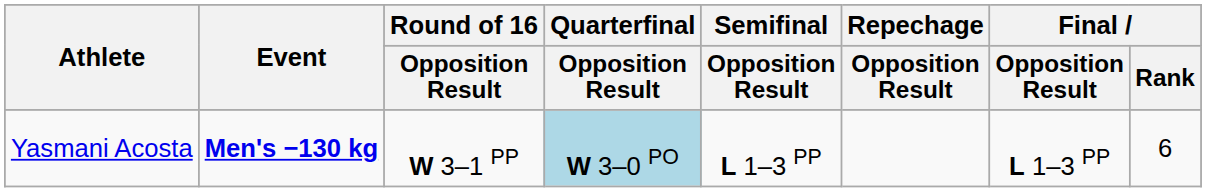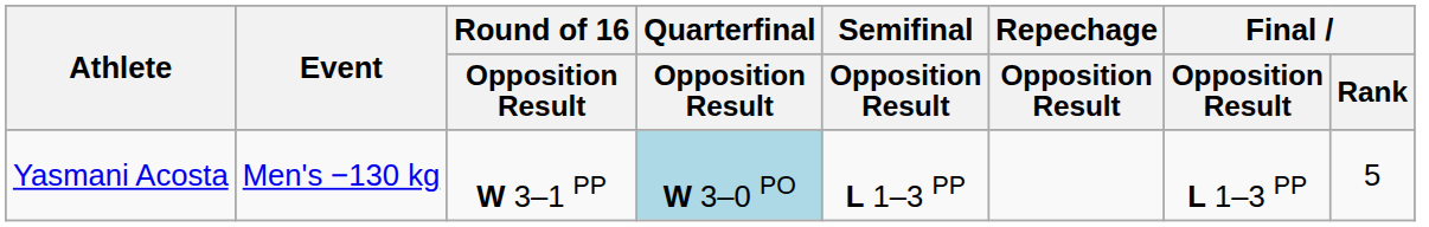 <table class="wikitable" style="font-size:90%">
 <tr>
 <th rowspan=2>Athlete</th>
 <th rowspan=2>Event</th>
 <th>Round of 16</th>
 <th>Quarterfinal</th>
 <th>Semifinal</th>
 <th>Repechage</th>
 <th colspan=2>Final / </th>
 </tr>
 <tr style="font-size: 95%">
 <th>Opposition<br>Result</th>
 <th>Opposition<br>Result</th>
 <th>Opposition<br>Result</th>
 <th>Opposition<br>Result</th>
 <th>Opposition<br>Result</th>
 <th>Rank</th>
 </tr>
 <tr align=center>
 <td align=left><a href='#'>Yasmani Acosta</a></td>
-<td align=left><strong><a href='#'>Men's −130 kg</a></strong></td>
+<td align=left><a href='#'>Men's −130 kg</a></td>
 <td><br><strong>W</strong> 3–1 <sup>PP</sup></td>
 <td style="background: lightblue;"><br><strong>W</strong> 3–0 <sup>PO</sup></td>
 <td><br><strong>L</strong> 1–3 <sup>PP</sup></td>
 <td></td>
 <td><br><strong>L</strong> 1–3 <sup>PP</sup></td>
-<td>6</td>
+<td>5</td>
 </tr>
 </table>
